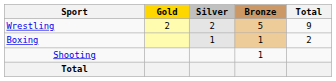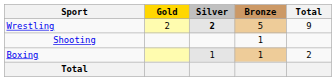 <table class="wikitable sortable" style="text-align:center;">
 <tr>
 <th width=200>Sport</th>
 <td bgcolor=gold width=60><strong>Gold</strong></td>
 <td bgcolor=silver width=60><strong>Silver</strong></td>
 <td bgcolor=#cc9966 width=70><strong>Bronze</strong></td>
 <th width=60>Total</th>
 </tr>
 <tr>
 <td align=left><a href='#'>Wrestling</a></td>
 <td bgcolor=#fffcaf>2</td>
-<td bgcolor=#e5e5e5>2</td>
+<td bgcolor=#e5e5e5><strong>2</strong></td>
 <td bgcolor=#eecc99>5</td>
 <td>9</td>
+</tr>
+<tr>
+<td><a href='#'>Shooting</a></td>
+<td></td>
+<td></td>
+<td>1</td>
+<td></td>
 </tr>
 <tr>
 <td align=left><a href='#'>Boxing</a></td>
 <td bgcolor=#fffcaf></td>
 <td bgcolor=#e5e5e5>1</td>
 <td bgcolor="#eecc99">1</td>
 <td>2</td>
 </tr>
 <tr>
-<td><a href='#'>Shooting</a></td>
-<td></td>
-<td></td>
-<td>1</td>
-<td></td>
-</tr>
-<tr>
 <th>Total</th>
 <th></th>
 <th></th>
 <th></th>
 <th></th>
 </tr>
 </table>
